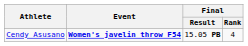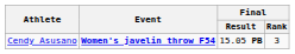 <table class="wikitable" style="font-size:90%">
 <tr>
 <th rowspan="2">Athlete</th>
 <th rowspan="2">Event</th>
 <th colspan="2">Final</th>
 </tr>
 <tr style="font-size:95%">
 <th>Result</th>
 <th>Rank</th>
 </tr>
 <tr align=center>
 <td align=left><a href='#'>Cendy Asusano</a></td>
 <td align=left><strong><a href='#'>Women's javelin throw F54</a></strong></td>
 <td>15.05 <strong>PB</strong></td>
-<td>4</td>
+<td>3</td>
 </tr>
 </table>
